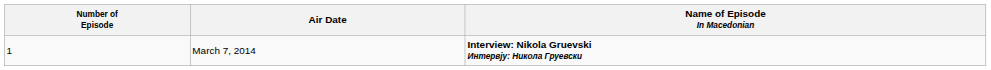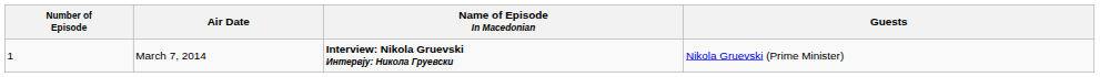 <table class="wikitable sortable" style="width: 100%; height: 100px;">
 <tr>
 <th><small>Number of <br> Episode</small></th>
 <th>Air Date</th>
 <th>Name of Episode <br> <small><em>In Macedonian</em></small></th>
+<th>Guests</th>
 </tr>
 <tr>
 <td>1</td>
 <td>March 7, 2014</td>
 <td><strong>Interview: Nikola Gruevski <br> <small><em>Интервју: Никола Груевски</em></small></strong></td>
+<td><a href='#'>Nikola Gruevski</a> (Prime Minister)</td>
 </tr>
 </table>
